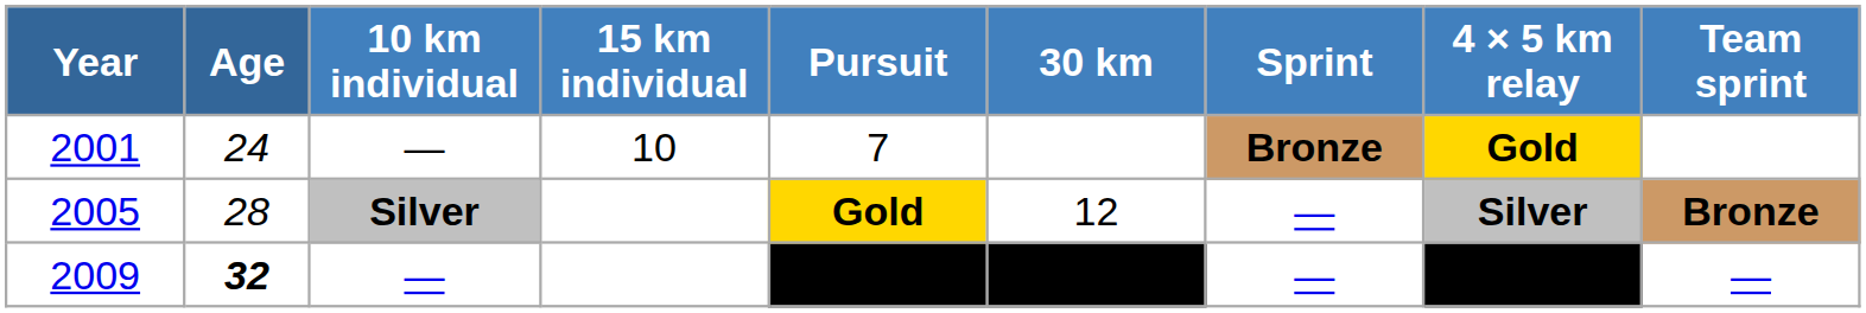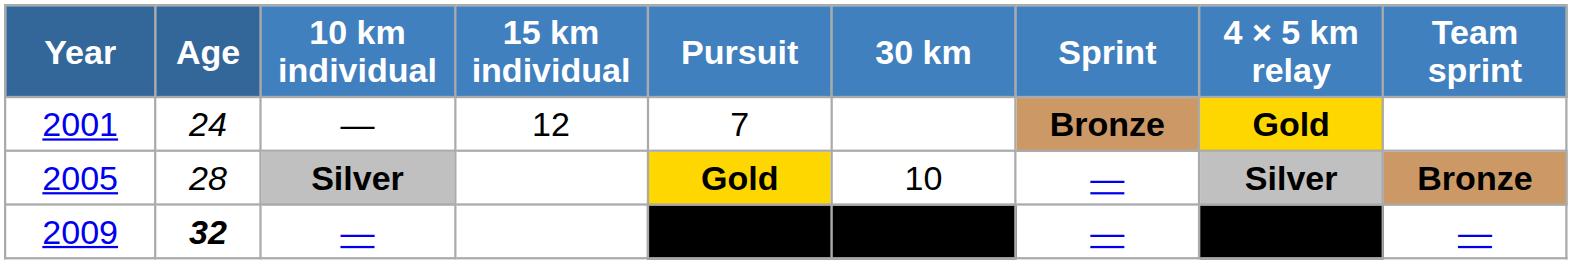 <table class="wikitable" style="font-size:95%; text-align:center; border:grey solid 1px; border-collapse:collapse; background:#ffffff;">
 <tr>
 <th style="background-color:#369; color:white; width:60px;"> Year </th>
 <th style="background-color:#369; color:white; width:40px;"> Age </th>
 <th style="background-color:#4180be; color:white; width:75px;"> 10 km <br> individual </th>
 <th style="background-color:#4180be; color:white; width:75px;"> 15 km <br> individual </th>
 <th style="background-color:#4180be; color:white; width:75px;"> Pursuit </th>
 <th style="background-color:#4180be; color:white; width:75px;"> 30 km </th>
 <th style="background-color:#4180be; color:white; width:75px;"> Sprint </th>
 <th style="background-color:#4180be; color:white; width:75px;"> 4 × 5 km <br> relay </th>
 <th style="background-color:#4180be; color:white; width:75px;"> Team <br> sprint </th>
 </tr>
 <tr>
 <td><a href='#'>2001</a></td>
 <td><em>24</em></td>
 <td>—</td>
-<td>10</td>
+<td>12</td>
 <td>7</td>
 <td></td>
 <td style="background:#c96;"><strong>Bronze</strong></td>
 <td style="background:gold;"><strong>Gold</strong></td>
 <td></td>
 </tr>
 <tr>
 <td><a href='#'>2005</a></td>
 <td><em>28</em></td>
 <td style="background:silver;"><strong>Silver</strong></td>
 <td></td>
 <td style="background:gold;"><strong>Gold</strong></td>
-<td>12</td>
+<td>10</td>
 <td><a href='#'>—</a></td>
 <td style="background:silver;"><strong>Silver</strong></td>
 <td style="background:#c96;"><strong>Bronze</strong></td>
 </tr>
 <tr>
 <td> <a href='#'>2009</a> </td>
 <td><strong><em>32</em></strong></td>
 <td><a href='#'>—</a></td>
 <td></td>
 <td style="background:#000; color:#fff;"><a href='#'><span></span></a></td>
 <td style="background:#000; color:#fff;"><a href='#'><span></span></a></td>
 <td><a href='#'>—</a></td>
 <td style="background:#000; color:#fff;"><a href='#'><span></span></a></td>
 <td><a href='#'>—</a></td>
 </tr>
 </table>
